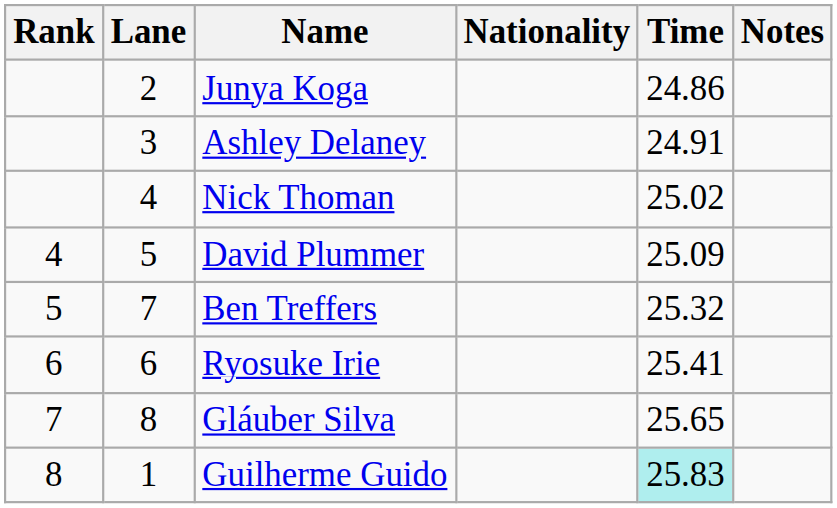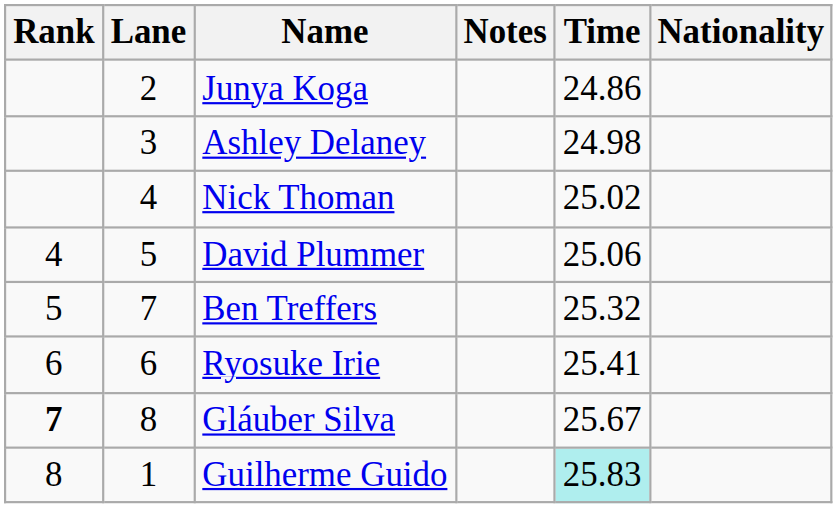 <table class="wikitable sortable" style="text-align:center">
 <tr>
 <th>Rank</th>
 <th>Lane</th>
 <th>Name</th>
+<th>Notes</th>
+<th>Time</th>
 <th>Nationality</th>
-<th>Time</th>
-<th>Notes</th>
 </tr>
 <tr>
 <td></td>
 <td>2</td>
 <td align=left><a href='#'>Junya Koga</a></td>
+<td></td>
+<td>24.86</td>
 <td align=left></td>
-<td>24.86</td>
-<td></td>
 </tr>
 <tr>
 <td></td>
 <td>3</td>
 <td align=left><a href='#'>Ashley Delaney</a></td>
+<td></td>
+<td>24.98</td>
 <td align=left></td>
-<td>24.91</td>
-<td></td>
 </tr>
 <tr>
 <td></td>
 <td>4</td>
 <td align=left><a href='#'>Nick Thoman</a></td>
+<td></td>
+<td>25.02</td>
 <td align=left></td>
-<td>25.02</td>
-<td></td>
 </tr>
 <tr>
 <td>4</td>
 <td>5</td>
 <td align=left><a href='#'>David Plummer</a></td>
+<td></td>
+<td>25.06</td>
 <td align=left></td>
-<td>25.09</td>
-<td></td>
 </tr>
 <tr>
 <td>5</td>
 <td>7</td>
 <td align=left><a href='#'>Ben Treffers</a></td>
+<td></td>
+<td>25.32</td>
 <td align=left></td>
-<td>25.32</td>
-<td></td>
 </tr>
 <tr>
 <td>6</td>
 <td>6</td>
 <td align=left><a href='#'>Ryosuke Irie</a></td>
+<td></td>
+<td>25.41</td>
 <td align=left></td>
-<td>25.41</td>
-<td></td>
 </tr>
 <tr>
-<td>7</td>
+<td><strong>7</strong></td>
 <td>8</td>
 <td align=left><a href='#'>Gláuber Silva</a></td>
+<td></td>
+<td>25.67</td>
 <td align=left></td>
-<td>25.65</td>
-<td></td>
 </tr>
 <tr>
 <td>8</td>
 <td>1</td>
 <td align=left><a href='#'>Guilherme Guido</a></td>
+<td></td>
+<td style="background: paleturquoise;">25.83</td>
 <td align=left></td>
-<td style="background: paleturquoise;">25.83</td>
-<td></td>
 </tr>
 </table>
